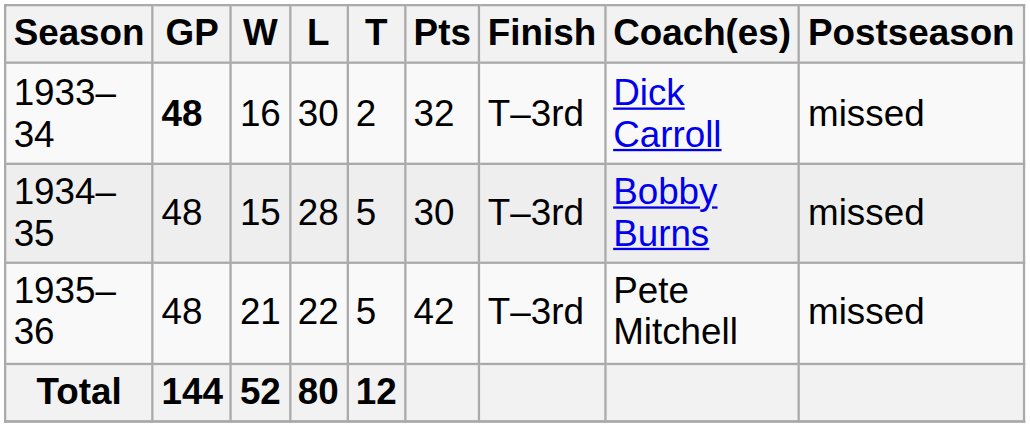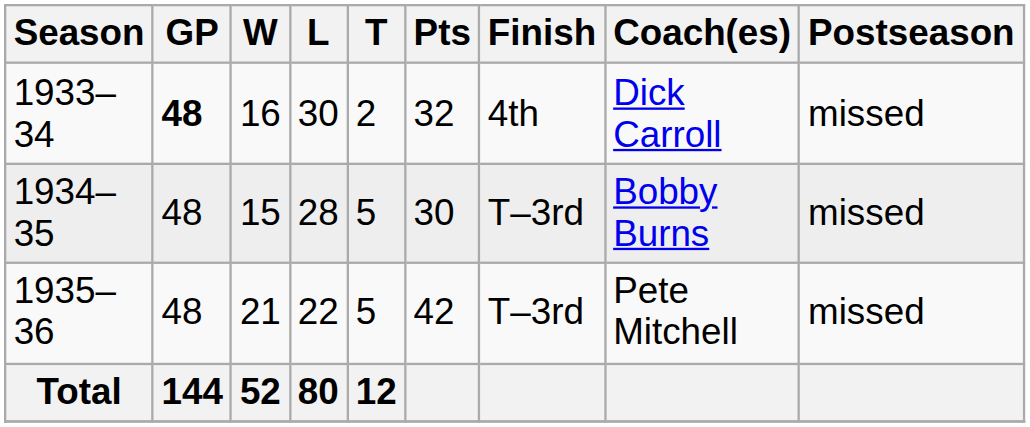 <table class="wikitable" width=50%>
 <tr>
 <th>Season</th>
 <th>GP</th>
 <th>W</th>
 <th>L</th>
 <th>T</th>
 <th>Pts</th>
 <th>Finish</th>
 <th>Coach(es)</th>
 <th>Postseason</th>
 </tr>
 <tr>
 <td>1933–34</td>
 <td><strong>48</strong></td>
 <td>16</td>
 <td>30</td>
 <td>2</td>
 <td>32</td>
-<td>T–3rd</td>
+<td>4th</td>
 <td><a href='#'>Dick Carroll</a></td>
 <td>missed</td>
 </tr>
 <tr bgcolor=eeeeee>
 <td>1934–35</td>
 <td>48</td>
 <td>15</td>
 <td>28</td>
 <td>5</td>
 <td>30</td>
 <td>T–3rd</td>
 <td><a href='#'>Bobby Burns</a></td>
 <td>missed</td>
 </tr>
 <tr>
 <td>1935–36</td>
 <td>48</td>
 <td>21</td>
 <td>22</td>
 <td>5</td>
 <td>42</td>
 <td>T–3rd</td>
 <td>Pete Mitchell</td>
 <td>missed</td>
 </tr>
 <tr>
 <th>Total</th>
 <th>144</th>
 <th>52</th>
 <th>80</th>
 <th>12</th>
 <th></th>
 <th></th>
 <th></th>
 <th></th>
 </tr>
 <tr>
 </tr>
 </table>
